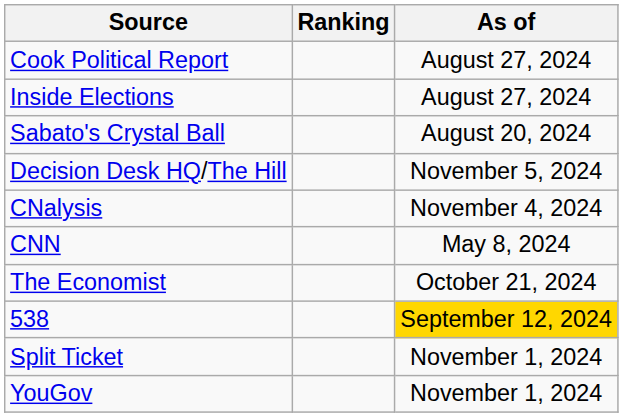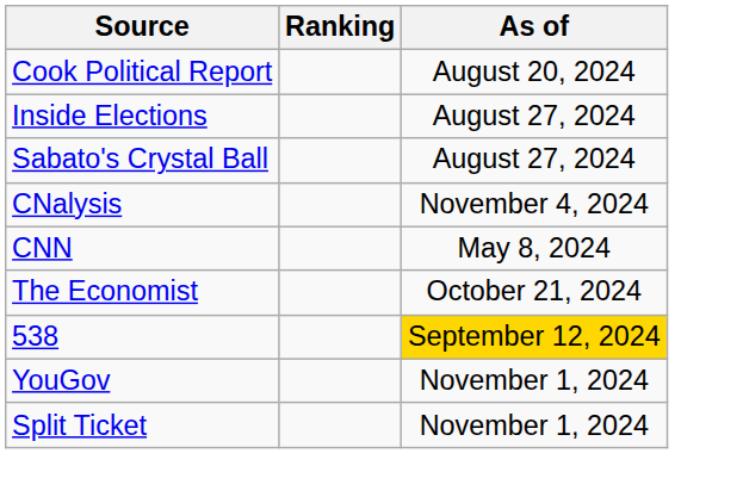 <table class="wikitable" style="text-align:center">
 <tr>
 <th>Source</th>
 <th>Ranking</th>
 <th>As of</th>
 </tr>
 <tr>
 <td align=left><a href='#'>Cook Political Report</a></td>
 <td></td>
-<td>August 27, 2024</td>
+<td>August 20, 2024</td>
 </tr>
 <tr>
 <td align=left><a href='#'>Inside Elections</a></td>
 <td></td>
 <td>August 27, 2024</td>
 </tr>
 <tr>
 <td align=left><a href='#'>Sabato's Crystal Ball</a></td>
 <td></td>
-<td>August 20, 2024</td>
-</tr>
-<tr>
-<td align=left><a href='#'>Decision Desk HQ</a>/<a href='#'>The Hill</a></td>
-<td></td>
-<td>November 5, 2024</td>
+<td>August 27, 2024</td>
 </tr>
 <tr>
 <td align=left><a href='#'>CNalysis</a></td>
 <td></td>
 <td>November 4, 2024</td>
 </tr>
 <tr>
 <td align=left><a href='#'>CNN</a></td>
 <td></td>
 <td>May 8, 2024</td>
 </tr>
 <tr>
 <td align=left><a href='#'>The Economist</a></td>
 <td></td>
 <td>October 21, 2024</td>
 </tr>
 <tr>
 <td align="left"><a href='#'>538</a></td>
 <td></td>
 <td style="background: gold;">September 12, 2024</td>
 </tr>
 <tr>
+<td align="left"><a href='#'>YouGov</a></td>
+<td></td>
+<td>November 1, 2024</td>
+</tr>
+<tr>
 <td align="left"><a href='#'>Split Ticket</a></td>
 <td></td>
 <td>November 1, 2024</td>
 </tr>
-<tr>
-<td align="left"><a href='#'>YouGov</a></td>
-<td></td>
-<td>November 1, 2024</td>
-</tr>
 </table>
